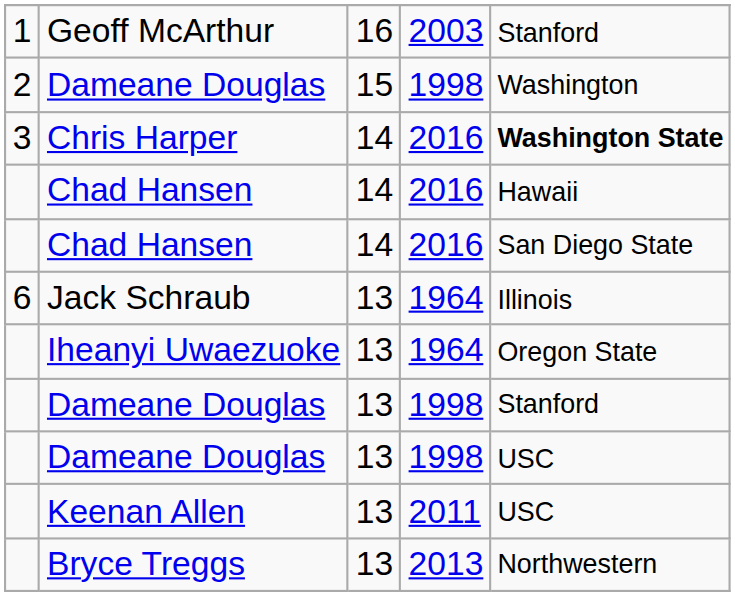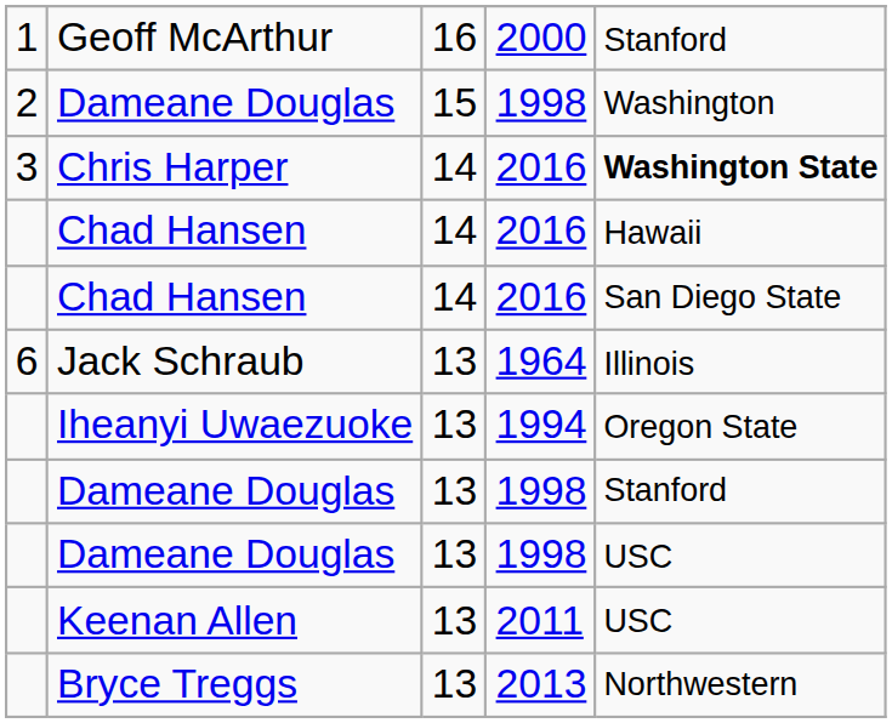 <table class="wikitable">
 <tr>
 </tr>
 <tr>
 <td>1</td>
 <td>Geoff McArthur</td>
 <td>16</td>
-<td><a href='#'>2003</a></td>
+<td><a href='#'>2000</a></td>
 <td style="font-size:80%;">Stanford</td>
 </tr>
 <tr>
 <td>2</td>
 <td><a href='#'>Dameane Douglas</a></td>
 <td>15</td>
 <td><a href='#'>1998</a></td>
 <td style="font-size:80%;">Washington</td>
 </tr>
 <tr>
 <td>3</td>
 <td><a href='#'>Chris Harper</a></td>
 <td>14</td>
 <td><a href='#'>2016</a></td>
 <td style="font-size:80%;"><strong>Washington State</strong></td>
 </tr>
 <tr>
 <td></td>
 <td><a href='#'>Chad Hansen</a></td>
 <td>14</td>
 <td><a href='#'>2016</a></td>
 <td style="font-size:80%;">Hawaii</td>
 </tr>
 <tr>
 <td></td>
 <td><a href='#'>Chad Hansen</a></td>
 <td>14</td>
 <td><a href='#'>2016</a></td>
 <td style="font-size:80%;">San Diego State</td>
 </tr>
 <tr>
 <td>6</td>
 <td>Jack Schraub</td>
 <td>13</td>
 <td><a href='#'>1964</a></td>
 <td style="font-size:80%;">Illinois</td>
 </tr>
 <tr>
 <td></td>
 <td><a href='#'>Iheanyi Uwaezuoke</a></td>
 <td>13</td>
-<td><a href='#'>1964</a></td>
+<td><a href='#'>1994</a></td>
 <td style="font-size:80%;">Oregon State</td>
 </tr>
 <tr>
 <td></td>
 <td><a href='#'>Dameane Douglas</a></td>
 <td>13</td>
 <td><a href='#'>1998</a></td>
 <td style="font-size:80%;">Stanford</td>
 </tr>
 <tr>
 <td></td>
 <td><a href='#'>Dameane Douglas</a></td>
 <td>13</td>
 <td><a href='#'>1998</a></td>
 <td style="font-size:80%;">USC</td>
 </tr>
 <tr>
 <td></td>
 <td><a href='#'>Keenan Allen</a></td>
 <td>13</td>
 <td><a href='#'>2011</a></td>
 <td style="font-size:80%;">USC</td>
 </tr>
 <tr>
 <td></td>
 <td><a href='#'>Bryce Treggs</a></td>
 <td>13</td>
 <td><a href='#'>2013</a></td>
 <td style="font-size:80%;">Northwestern</td>
 </tr>
 </table>
